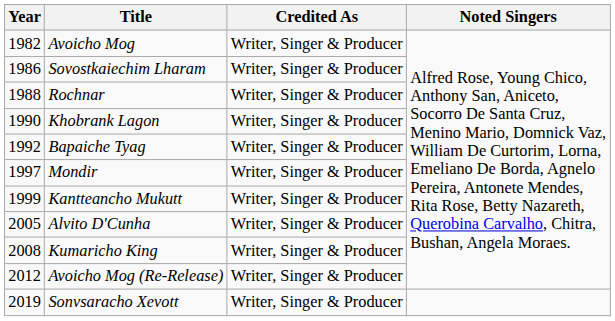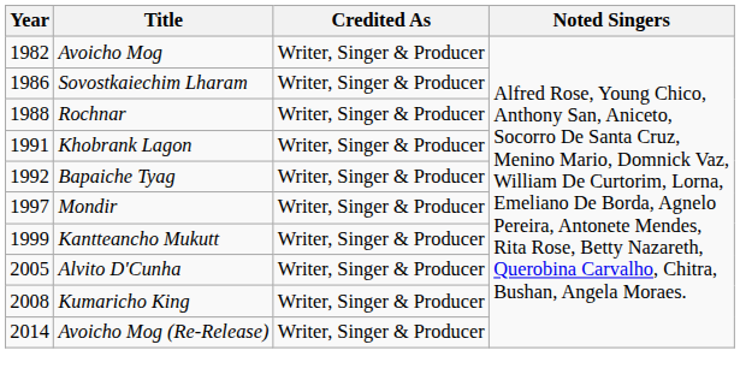 <table class="wikitable">
 <tr>
 <th>Year</th>
 <th>Title</th>
 <th>Credited As</th>
 <th>Noted Singers</th>
 </tr>
 <tr>
 <td>1982</td>
 <td><em>Avoicho Mog</em></td>
 <td>Writer, Singer & Producer</td>
 <td rowspan="10">Alfred Rose, Young Chico,<br>Anthony San, Aniceto,<br>Socorro De Santa Cruz,<br>Menino Mario, Domnick Vaz,<br>William De Curtorim, Lorna,<br>Emeliano De Borda, Agnelo<br>Pereira, Antonete Mendes,<br>Rita Rose, Betty Nazareth,<br><a href='#'>Querobina Carvalho</a>, Chitra,<br>Bushan, Angela Moraes.</td>
 </tr>
 <tr>
 <td>1986</td>
 <td><em>Sovostkaiechim Lharam</em></td>
 <td>Writer, Singer & Producer</td>
 </tr>
 <tr>
 <td>1988</td>
 <td><em>Rochnar</em></td>
 <td>Writer, Singer & Producer</td>
 </tr>
 <tr>
-<td>1990</td>
+<td>1991</td>
 <td><em>Khobrank Lagon</em></td>
 <td>Writer, Singer & Producer</td>
 </tr>
 <tr>
 <td>1992</td>
 <td><em>Bapaiche Tyag</em></td>
 <td>Writer, Singer & Producer</td>
 </tr>
 <tr>
 <td>1997</td>
 <td><em>Mondir</em></td>
 <td>Writer, Singer & Producer</td>
 </tr>
 <tr>
 <td>1999</td>
 <td><em>Kantteancho Mukutt</em></td>
 <td>Writer, Singer & Producer</td>
 </tr>
 <tr>
 <td>2005</td>
 <td><em>Alvito D'Cunha</em></td>
 <td>Writer, Singer & Producer</td>
 </tr>
 <tr>
 <td>2008</td>
 <td><em>Kumaricho King</em></td>
 <td>Writer, Singer & Producer</td>
 </tr>
 <tr>
-<td>2012</td>
+<td>2014</td>
 <td><em>Avoicho Mog (Re-Release)</em></td>
 <td>Writer, Singer & Producer</td>
 </tr>
-<tr>
-<td>2019</td>
-<td><em>Sonvsaracho Xevott</em></td>
-<td>Writer, Singer & Producer</td>
-<td></td>
-</tr>
 </table>
